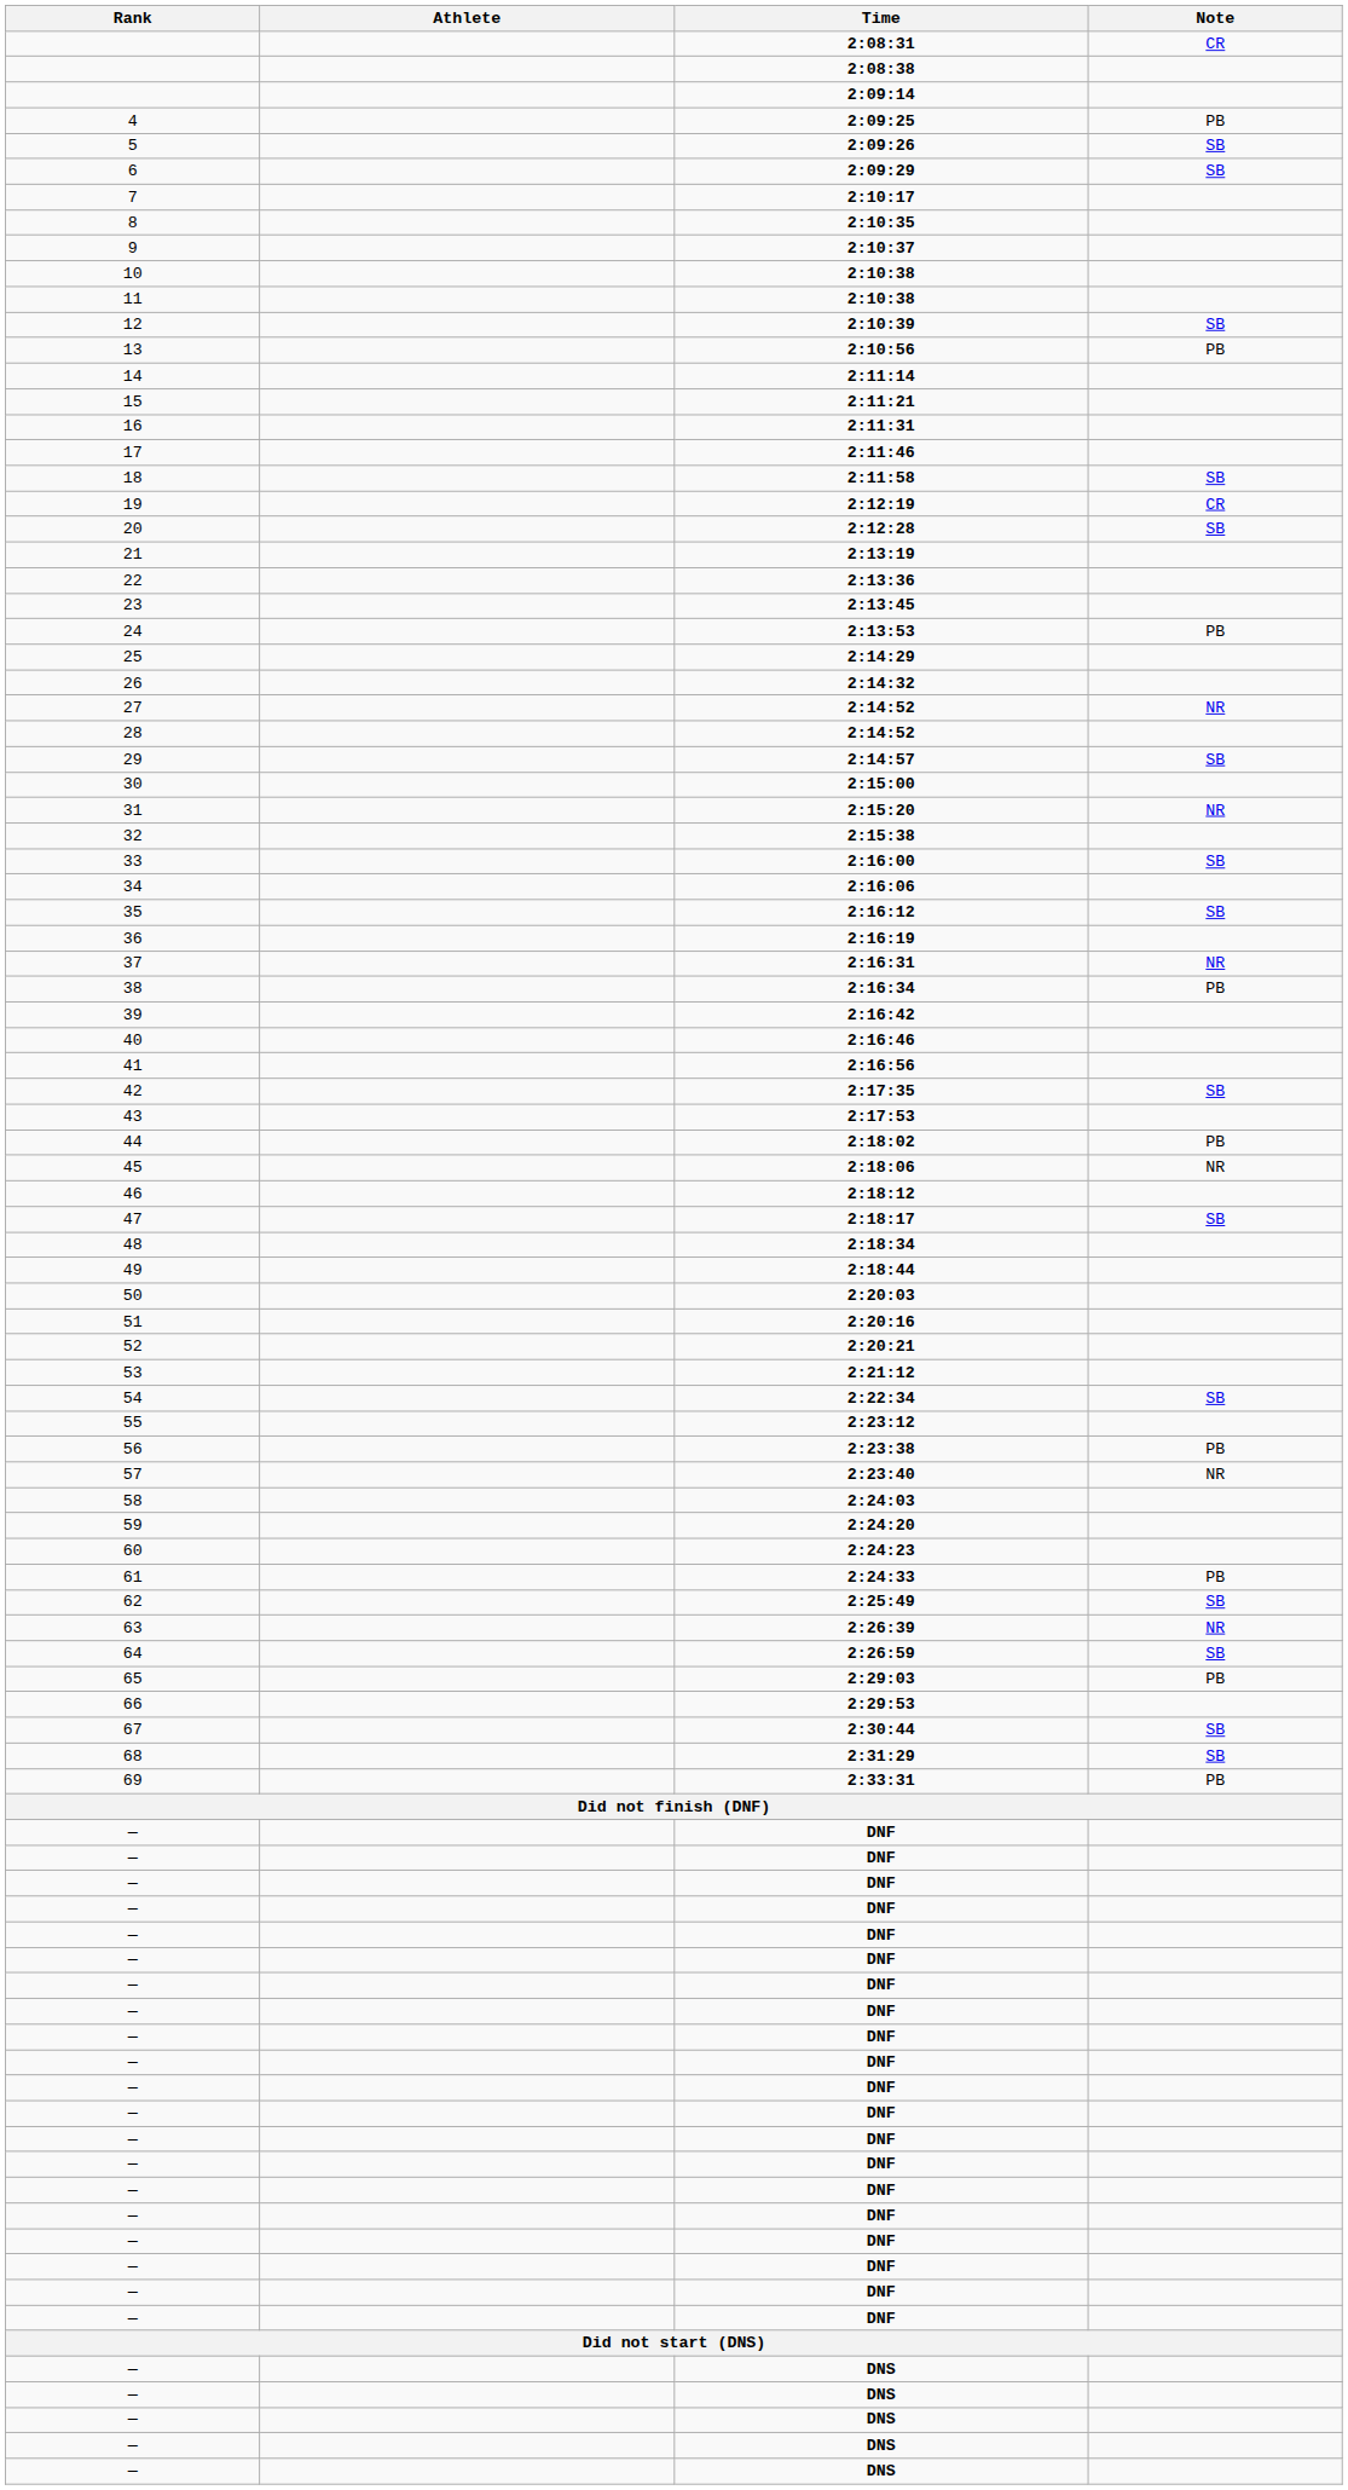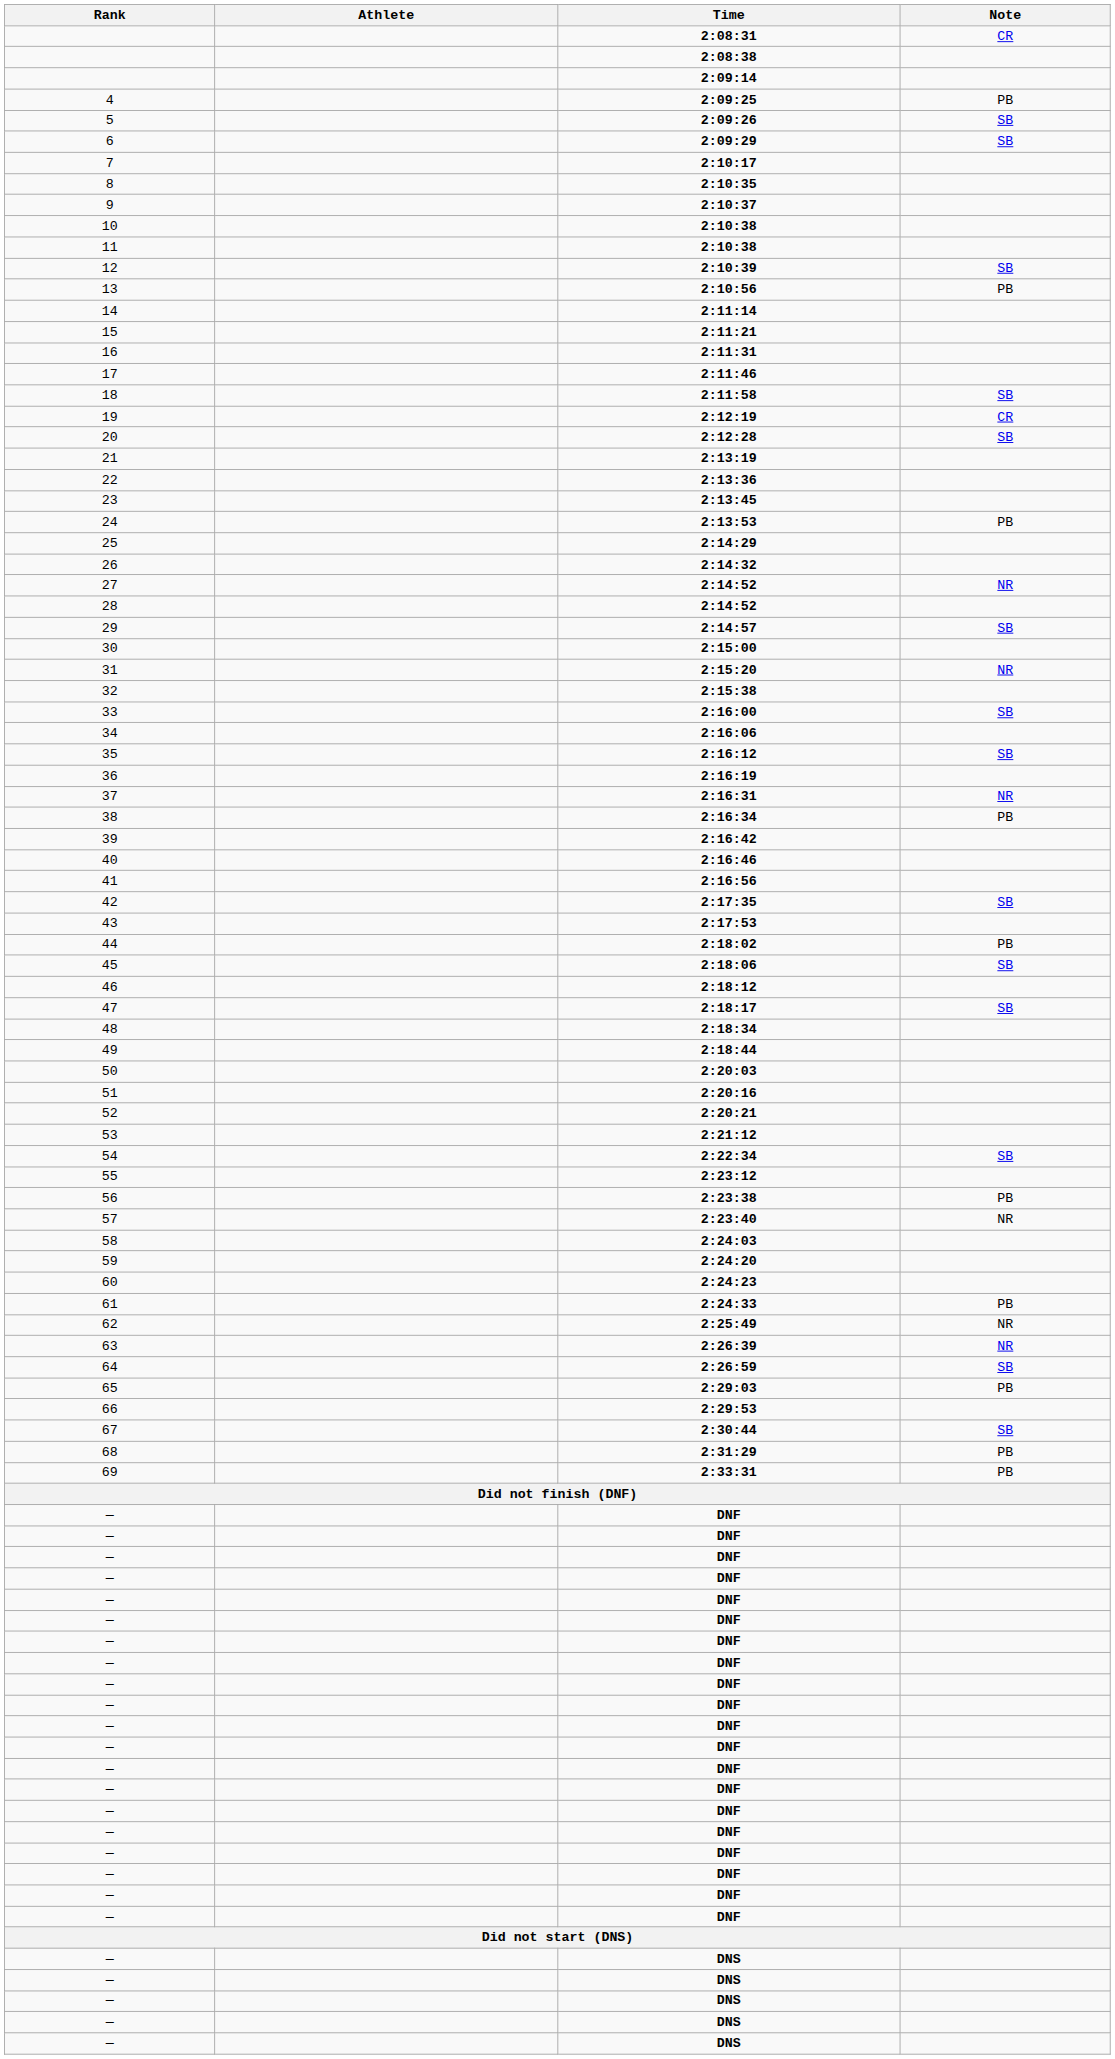 <table class="wikitable" style=" text-align:center; font-size:110%;" width="60%">
 <tr>
 <th>Rank</th>
 <th>Athlete</th>
 <th>Time</th>
 <th>Note</th>
 </tr>
 <tr>
 <td></td>
 <td align=left></td>
 <td><strong>2:08:31</strong></td>
 <td><a href='#'>CR</a></td>
 </tr>
 <tr>
 <td></td>
 <td align=left></td>
 <td><strong>2:08:38</strong></td>
 <td></td>
 </tr>
 <tr>
 <td></td>
 <td align=left></td>
 <td><strong>2:09:14</strong></td>
 <td></td>
 </tr>
 <tr>
 <td>4</td>
 <td align=left></td>
 <td><strong>2:09:25</strong></td>
 <td>PB</td>
 </tr>
 <tr>
 <td>5</td>
 <td align=left></td>
 <td><strong>2:09:26</strong></td>
 <td><a href='#'>SB</a></td>
 </tr>
 <tr>
 <td>6</td>
 <td align=left></td>
 <td><strong>2:09:29</strong></td>
 <td><a href='#'>SB</a></td>
 </tr>
 <tr>
 <td>7</td>
 <td align=left></td>
 <td><strong>2:10:17</strong></td>
 <td></td>
 </tr>
 <tr>
 <td>8</td>
 <td align=left></td>
 <td><strong>2:10:35</strong></td>
 <td></td>
 </tr>
 <tr>
 <td>9</td>
 <td align=left></td>
 <td><strong>2:10:37</strong></td>
 <td></td>
 </tr>
 <tr>
 <td>10</td>
 <td align=left></td>
 <td><strong>2:10:38</strong></td>
 <td></td>
 </tr>
 <tr>
 <td>11</td>
 <td align=left></td>
 <td><strong>2:10:38</strong></td>
 <td></td>
 </tr>
 <tr>
 <td>12</td>
 <td align=left></td>
 <td><strong>2:10:39</strong></td>
 <td><a href='#'>SB</a></td>
 </tr>
 <tr>
 <td>13</td>
 <td align=left></td>
 <td><strong>2:10:56</strong></td>
 <td>PB</td>
 </tr>
 <tr>
 <td>14</td>
 <td align=left></td>
 <td><strong>2:11:14</strong></td>
 <td></td>
 </tr>
 <tr>
 <td>15</td>
 <td align=left></td>
 <td><strong>2:11:21</strong></td>
 <td></td>
 </tr>
 <tr>
 <td>16</td>
 <td align=left></td>
 <td><strong>2:11:31</strong></td>
 <td></td>
 </tr>
 <tr>
 <td>17</td>
 <td align=left></td>
 <td><strong>2:11:46</strong></td>
 <td></td>
 </tr>
 <tr>
 <td>18</td>
 <td align=left></td>
 <td><strong>2:11:58</strong></td>
 <td><a href='#'>SB</a></td>
 </tr>
 <tr>
 <td>19</td>
 <td align=left></td>
 <td><strong>2:12:19</strong></td>
 <td><a href='#'>CR</a></td>
 </tr>
 <tr>
 <td>20</td>
 <td align=left></td>
 <td><strong>2:12:28</strong></td>
 <td><a href='#'>SB</a></td>
 </tr>
 <tr>
 <td>21</td>
 <td align=left></td>
 <td><strong>2:13:19</strong></td>
 <td></td>
 </tr>
 <tr>
 <td>22</td>
 <td align=left></td>
 <td><strong>2:13:36</strong></td>
 <td></td>
 </tr>
 <tr>
 <td>23</td>
 <td align=left></td>
 <td><strong>2:13:45</strong></td>
 <td></td>
 </tr>
 <tr>
 <td>24</td>
 <td align=left></td>
 <td><strong>2:13:53</strong></td>
 <td>PB</td>
 </tr>
 <tr>
 <td>25</td>
 <td align=left></td>
 <td><strong>2:14:29</strong></td>
 <td></td>
 </tr>
 <tr>
 <td>26</td>
 <td align=left></td>
 <td><strong>2:14:32</strong></td>
 <td></td>
 </tr>
 <tr>
 <td>27</td>
 <td align=left></td>
 <td><strong>2:14:52</strong></td>
 <td><a href='#'>NR</a></td>
 </tr>
 <tr>
 <td>28</td>
 <td align=left></td>
 <td><strong>2:14:52</strong></td>
 <td></td>
 </tr>
 <tr>
 <td>29</td>
 <td align=left></td>
 <td><strong>2:14:57</strong></td>
 <td><a href='#'>SB</a></td>
 </tr>
 <tr>
 <td>30</td>
 <td align=left></td>
 <td><strong>2:15:00</strong></td>
 <td></td>
 </tr>
 <tr>
 <td>31</td>
 <td align=left></td>
 <td><strong>2:15:20</strong></td>
 <td><a href='#'>NR</a></td>
 </tr>
 <tr>
 <td>32</td>
 <td align=left></td>
 <td><strong>2:15:38</strong></td>
 <td></td>
 </tr>
 <tr>
 <td>33</td>
 <td align=left></td>
 <td><strong>2:16:00</strong></td>
 <td><a href='#'>SB</a></td>
 </tr>
 <tr>
 <td>34</td>
 <td align=left></td>
 <td><strong>2:16:06</strong></td>
 <td></td>
 </tr>
 <tr>
 <td>35</td>
 <td align=left></td>
 <td><strong>2:16:12</strong></td>
 <td><a href='#'>SB</a></td>
 </tr>
 <tr>
 <td>36</td>
 <td align=left></td>
 <td><strong>2:16:19</strong></td>
 <td></td>
 </tr>
 <tr>
 <td>37</td>
 <td align=left></td>
 <td><strong>2:16:31</strong></td>
 <td><a href='#'>NR</a></td>
 </tr>
 <tr>
 <td>38</td>
 <td align=left></td>
 <td><strong>2:16:34</strong></td>
 <td>PB</td>
 </tr>
 <tr>
 <td>39</td>
 <td align=left></td>
 <td><strong>2:16:42</strong></td>
 <td></td>
 </tr>
 <tr>
 <td>40</td>
 <td align=left></td>
 <td><strong>2:16:46</strong></td>
 <td></td>
 </tr>
 <tr>
 <td>41</td>
 <td align=left></td>
 <td><strong>2:16:56</strong></td>
 <td></td>
 </tr>
 <tr>
 <td>42</td>
 <td align=left></td>
 <td><strong>2:17:35</strong></td>
 <td><a href='#'>SB</a></td>
 </tr>
 <tr>
 <td>43</td>
 <td align=left></td>
 <td><strong>2:17:53</strong></td>
 <td></td>
 </tr>
 <tr>
 <td>44</td>
 <td align=left></td>
 <td><strong>2:18:02</strong></td>
 <td>PB</td>
 </tr>
 <tr>
 <td>45</td>
 <td align=left></td>
 <td><strong>2:18:06</strong></td>
-<td>NR</td>
+<td><a href='#'>SB</a></td>
 </tr>
 <tr>
 <td>46</td>
 <td align=left></td>
 <td><strong>2:18:12</strong></td>
 <td></td>
 </tr>
 <tr>
 <td>47</td>
 <td align=left></td>
 <td><strong>2:18:17</strong></td>
 <td><a href='#'>SB</a></td>
 </tr>
 <tr>
 <td>48</td>
 <td align=left></td>
 <td><strong>2:18:34</strong></td>
 <td></td>
 </tr>
 <tr>
 <td>49</td>
 <td align=left></td>
 <td><strong>2:18:44</strong></td>
 <td></td>
 </tr>
 <tr>
 <td>50</td>
 <td align=left></td>
 <td><strong>2:20:03</strong></td>
 <td></td>
 </tr>
 <tr>
 <td>51</td>
 <td align=left></td>
 <td><strong>2:20:16</strong></td>
 <td></td>
 </tr>
 <tr>
 <td>52</td>
 <td align=left></td>
 <td><strong>2:20:21</strong></td>
 <td></td>
 </tr>
 <tr>
 <td>53</td>
 <td align=left></td>
 <td><strong>2:21:12</strong></td>
 <td></td>
 </tr>
 <tr>
 <td>54</td>
 <td align=left></td>
 <td><strong>2:22:34</strong></td>
 <td><a href='#'>SB</a></td>
 </tr>
 <tr>
 <td>55</td>
 <td align=left></td>
 <td><strong>2:23:12</strong></td>
 <td></td>
 </tr>
 <tr>
 <td>56</td>
 <td align=left></td>
 <td><strong>2:23:38</strong></td>
 <td>PB</td>
 </tr>
 <tr>
 <td>57</td>
 <td align=left></td>
 <td><strong>2:23:40</strong></td>
 <td>NR</td>
 </tr>
 <tr>
 <td>58</td>
 <td align=left></td>
 <td><strong>2:24:03</strong></td>
 <td></td>
 </tr>
 <tr>
 <td>59</td>
 <td align=left></td>
 <td><strong>2:24:20</strong></td>
 <td></td>
 </tr>
 <tr>
 <td>60</td>
 <td align=left></td>
 <td><strong>2:24:23</strong></td>
 <td></td>
 </tr>
 <tr>
 <td>61</td>
 <td align=left></td>
 <td><strong>2:24:33</strong></td>
 <td>PB</td>
 </tr>
 <tr>
 <td>62</td>
 <td align=left></td>
 <td><strong>2:25:49</strong></td>
-<td><a href='#'>SB</a></td>
+<td>NR</td>
 </tr>
 <tr>
 <td>63</td>
 <td align=left></td>
 <td><strong>2:26:39</strong></td>
 <td><a href='#'>NR</a></td>
 </tr>
 <tr>
 <td>64</td>
 <td align=left></td>
 <td><strong>2:26:59</strong></td>
 <td><a href='#'>SB</a></td>
 </tr>
 <tr>
 <td>65</td>
 <td align=left></td>
 <td><strong>2:29:03</strong></td>
 <td>PB</td>
 </tr>
 <tr>
 <td>66</td>
 <td align=left></td>
 <td><strong>2:29:53</strong></td>
 <td></td>
 </tr>
 <tr>
 <td>67</td>
 <td align=left></td>
 <td><strong>2:30:44</strong></td>
 <td><a href='#'>SB</a></td>
 </tr>
 <tr>
 <td>68</td>
 <td align=left></td>
 <td><strong>2:31:29</strong></td>
-<td><a href='#'>SB</a></td>
+<td>PB</td>
 </tr>
 <tr>
 <td>69</td>
 <td align=left></td>
 <td><strong>2:33:31</strong></td>
 <td>PB</td>
 </tr>
 <tr>
 <th colspan="4">Did not finish (DNF)</th>
 </tr>
 <tr>
 <td>—</td>
 <td align=left></td>
 <td><strong>DNF</strong></td>
 <td></td>
 </tr>
 <tr>
 <td>—</td>
 <td align=left></td>
 <td><strong>DNF</strong></td>
 <td></td>
 </tr>
 <tr>
 <td>—</td>
 <td align=left></td>
 <td><strong>DNF</strong></td>
 <td></td>
 </tr>
 <tr>
 <td>—</td>
 <td align=left></td>
 <td><strong>DNF</strong></td>
 <td></td>
 </tr>
 <tr>
 <td>—</td>
 <td align=left></td>
 <td><strong>DNF</strong></td>
 <td></td>
 </tr>
 <tr>
 <td>—</td>
 <td align=left></td>
 <td><strong>DNF</strong></td>
 <td></td>
 </tr>
 <tr>
 <td>—</td>
 <td align=left></td>
 <td><strong>DNF</strong></td>
 <td></td>
 </tr>
 <tr>
 <td>—</td>
 <td align=left></td>
 <td><strong>DNF</strong></td>
 <td></td>
 </tr>
 <tr>
 <td>—</td>
 <td align=left></td>
 <td><strong>DNF</strong></td>
 <td></td>
 </tr>
 <tr>
 <td>—</td>
 <td align=left></td>
 <td><strong>DNF</strong></td>
 <td></td>
 </tr>
 <tr>
 <td>—</td>
 <td align=left></td>
 <td><strong>DNF</strong></td>
 <td></td>
 </tr>
 <tr>
 <td>—</td>
 <td align=left></td>
 <td><strong>DNF</strong></td>
 <td></td>
 </tr>
 <tr>
 <td>—</td>
 <td align=left></td>
 <td><strong>DNF</strong></td>
 <td></td>
 </tr>
 <tr>
 <td>—</td>
 <td align=left></td>
 <td><strong>DNF</strong></td>
 <td></td>
 </tr>
 <tr>
 <td>—</td>
 <td align=left></td>
 <td><strong>DNF</strong></td>
 <td></td>
 </tr>
 <tr>
 <td>—</td>
 <td align=left></td>
 <td><strong>DNF</strong></td>
 <td></td>
 </tr>
 <tr>
 <td>—</td>
 <td align=left></td>
 <td><strong>DNF</strong></td>
 <td></td>
 </tr>
 <tr>
 <td>—</td>
 <td align=left></td>
 <td><strong>DNF</strong></td>
 <td></td>
 </tr>
 <tr>
 <td>—</td>
 <td align=left></td>
 <td><strong>DNF</strong></td>
 <td></td>
 </tr>
 <tr>
 <td>—</td>
 <td align=left></td>
 <td><strong>DNF</strong></td>
 <td></td>
 </tr>
 <tr>
 <th colspan="4">Did not start (DNS)</th>
 </tr>
 <tr>
 <td>—</td>
 <td align=left></td>
 <td><strong>DNS</strong></td>
 <td></td>
 </tr>
 <tr>
 <td>—</td>
 <td align=left></td>
 <td><strong>DNS</strong></td>
 <td></td>
 </tr>
 <tr>
 <td>—</td>
 <td align=left></td>
 <td><strong>DNS</strong></td>
 <td></td>
 </tr>
 <tr>
 <td>—</td>
 <td align=left></td>
 <td><strong>DNS</strong></td>
 <td></td>
 </tr>
 <tr>
 <td>—</td>
 <td align=left></td>
 <td><strong>DNS</strong></td>
 <td></td>
 </tr>
 </table>
